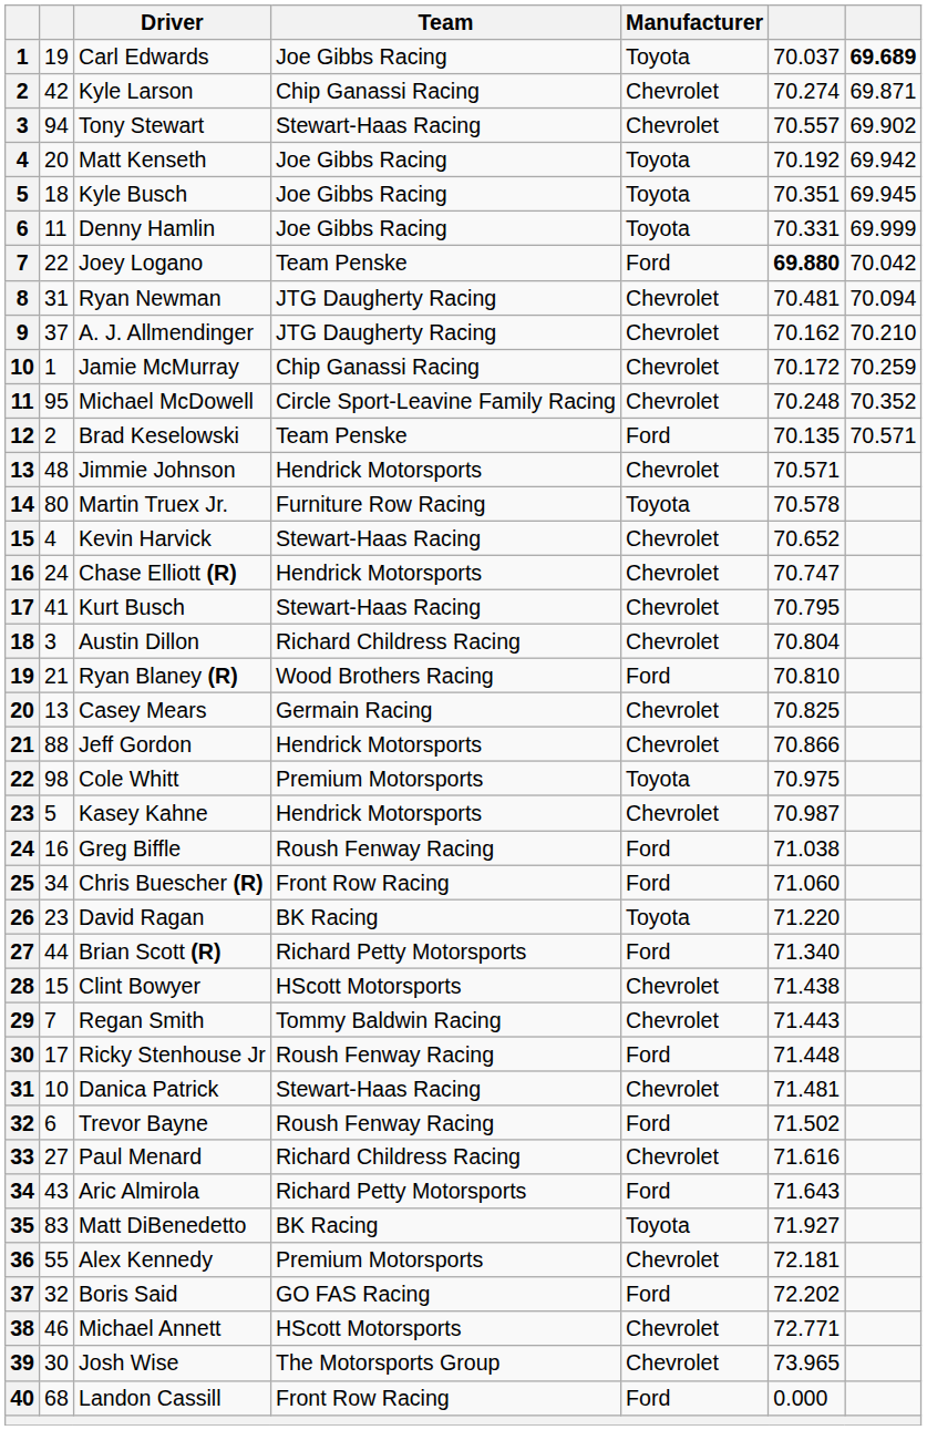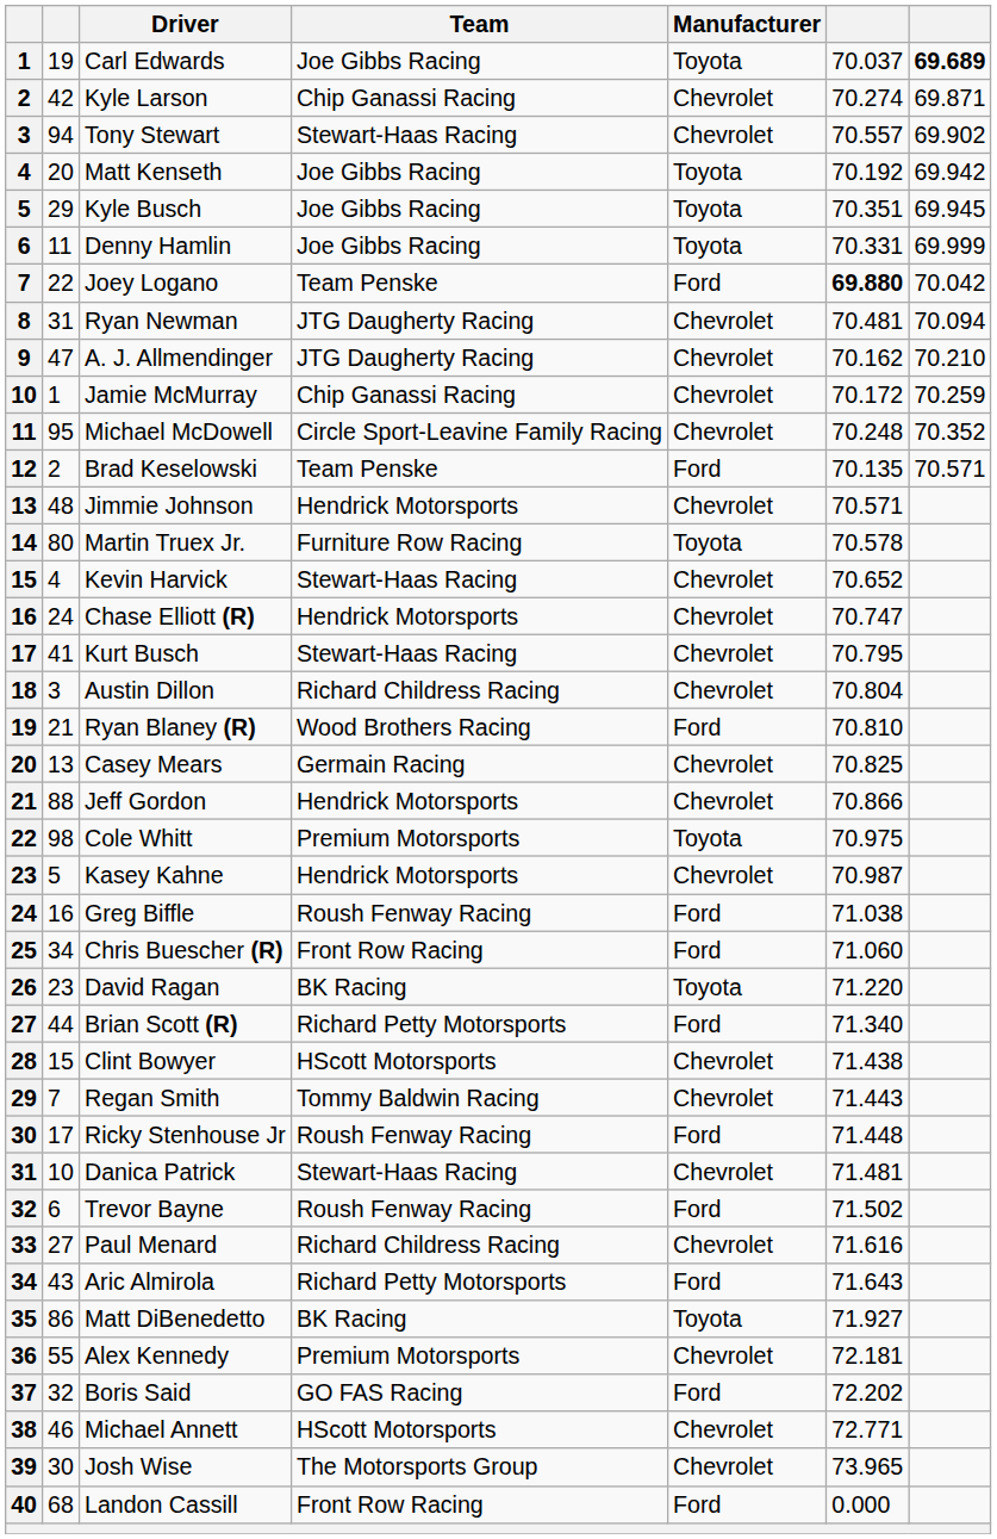 <table class="wikitable" style="font-size:95%">
 <tr>
 <th scope="col"></th>
 <th scope="col"></th>
 <th scope="col">Driver</th>
 <th scope="col">Team</th>
 <th scope="col">Manufacturer</th>
 <th scope="col"></th>
 <th scope="col"></th>
 </tr>
 <tr>
 <th scope="row">1</th>
 <td>19</td>
 <td>Carl Edwards</td>
 <td>Joe Gibbs Racing</td>
 <td>Toyota</td>
 <td>70.037</td>
 <td><strong>69.689</strong></td>
 </tr>
 <tr>
 <th scope="row">2</th>
 <td>42</td>
 <td>Kyle Larson</td>
 <td>Chip Ganassi Racing</td>
 <td>Chevrolet</td>
 <td>70.274</td>
 <td>69.871</td>
 </tr>
 <tr>
 <th scope="row">3</th>
 <td>94</td>
 <td>Tony Stewart</td>
 <td>Stewart-Haas Racing</td>
 <td>Chevrolet</td>
 <td>70.557</td>
 <td>69.902</td>
 </tr>
 <tr>
 <th scope="row">4</th>
 <td>20</td>
 <td>Matt Kenseth</td>
 <td>Joe Gibbs Racing</td>
 <td>Toyota</td>
 <td>70.192</td>
 <td>69.942</td>
 </tr>
 <tr>
 <th scope="row">5</th>
-<td>18</td>
+<td>29</td>
 <td>Kyle Busch</td>
 <td>Joe Gibbs Racing</td>
 <td>Toyota</td>
 <td>70.351</td>
 <td>69.945</td>
 </tr>
 <tr>
 <th scope="row">6</th>
 <td>11</td>
 <td>Denny Hamlin</td>
 <td>Joe Gibbs Racing</td>
 <td>Toyota</td>
 <td>70.331</td>
 <td>69.999</td>
 </tr>
 <tr>
 <th scope="row">7</th>
 <td>22</td>
 <td>Joey Logano</td>
 <td>Team Penske</td>
 <td>Ford</td>
 <td><strong>69.880</strong></td>
 <td>70.042</td>
 </tr>
 <tr>
 <th scope="row">8</th>
 <td>31</td>
 <td>Ryan Newman</td>
 <td>JTG Daugherty Racing</td>
 <td>Chevrolet</td>
 <td>70.481</td>
 <td>70.094</td>
 </tr>
 <tr>
 <th scope="row">9</th>
-<td>37</td>
+<td>47</td>
 <td>A. J. Allmendinger</td>
 <td>JTG Daugherty Racing</td>
 <td>Chevrolet</td>
 <td>70.162</td>
 <td>70.210</td>
 </tr>
 <tr>
 <th scope="row">10</th>
 <td>1</td>
 <td>Jamie McMurray</td>
 <td>Chip Ganassi Racing</td>
 <td>Chevrolet</td>
 <td>70.172</td>
 <td>70.259</td>
 </tr>
 <tr>
 <th scope="row">11</th>
 <td>95</td>
 <td>Michael McDowell</td>
 <td>Circle Sport-Leavine Family Racing</td>
 <td>Chevrolet</td>
 <td>70.248</td>
 <td>70.352</td>
 </tr>
 <tr>
 <th scope="row">12</th>
 <td>2</td>
 <td>Brad Keselowski</td>
 <td>Team Penske</td>
 <td>Ford</td>
 <td>70.135</td>
 <td>70.571</td>
 </tr>
 <tr>
 <th scope="row">13</th>
 <td>48</td>
 <td>Jimmie Johnson</td>
 <td>Hendrick Motorsports</td>
 <td>Chevrolet</td>
 <td>70.571</td>
 <td></td>
 </tr>
 <tr>
 <th scope="row">14</th>
 <td>80</td>
 <td>Martin Truex Jr.</td>
 <td>Furniture Row Racing</td>
 <td>Toyota</td>
 <td>70.578</td>
 <td></td>
 </tr>
 <tr>
 <th scope="row">15</th>
 <td>4</td>
 <td>Kevin Harvick</td>
 <td>Stewart-Haas Racing</td>
 <td>Chevrolet</td>
 <td>70.652</td>
 <td></td>
 </tr>
 <tr>
 <th scope="row">16</th>
 <td>24</td>
 <td>Chase Elliott <strong>(R)</strong></td>
 <td>Hendrick Motorsports</td>
 <td>Chevrolet</td>
 <td>70.747</td>
 <td></td>
 </tr>
 <tr>
 <th scope="row">17</th>
 <td>41</td>
 <td>Kurt Busch</td>
 <td>Stewart-Haas Racing</td>
 <td>Chevrolet</td>
 <td>70.795</td>
 <td></td>
 </tr>
 <tr>
 <th scope="row">18</th>
 <td>3</td>
 <td>Austin Dillon</td>
 <td>Richard Childress Racing</td>
 <td>Chevrolet</td>
 <td>70.804</td>
 <td></td>
 </tr>
 <tr>
 <th scope="row">19</th>
 <td>21</td>
 <td>Ryan Blaney <strong>(R)</strong></td>
 <td>Wood Brothers Racing</td>
 <td>Ford</td>
 <td>70.810</td>
 <td></td>
 </tr>
 <tr>
 <th scope="row">20</th>
 <td>13</td>
 <td>Casey Mears</td>
 <td>Germain Racing</td>
 <td>Chevrolet</td>
 <td>70.825</td>
 <td></td>
 </tr>
 <tr>
 <th scope="row">21</th>
 <td>88</td>
 <td>Jeff Gordon</td>
 <td>Hendrick Motorsports</td>
 <td>Chevrolet</td>
 <td>70.866</td>
 <td></td>
 </tr>
 <tr>
 <th scope="row">22</th>
 <td>98</td>
 <td>Cole Whitt</td>
 <td>Premium Motorsports</td>
 <td>Toyota</td>
 <td>70.975</td>
 <td></td>
 </tr>
 <tr>
 <th scope="row">23</th>
 <td>5</td>
 <td>Kasey Kahne</td>
 <td>Hendrick Motorsports</td>
 <td>Chevrolet</td>
 <td>70.987</td>
 <td></td>
 </tr>
 <tr>
 <th scope="row">24</th>
 <td>16</td>
 <td>Greg Biffle</td>
 <td>Roush Fenway Racing</td>
 <td>Ford</td>
 <td>71.038</td>
 <td></td>
 </tr>
 <tr>
 <th scope="row">25</th>
 <td>34</td>
 <td>Chris Buescher <strong>(R)</strong></td>
 <td>Front Row Racing</td>
 <td>Ford</td>
 <td>71.060</td>
 <td></td>
 </tr>
 <tr>
 <th scope="row">26</th>
 <td>23</td>
 <td>David Ragan</td>
 <td>BK Racing</td>
 <td>Toyota</td>
 <td>71.220</td>
 <td></td>
 </tr>
 <tr>
 <th scope="row">27</th>
 <td>44</td>
 <td>Brian Scott <strong>(R)</strong></td>
 <td>Richard Petty Motorsports</td>
 <td>Ford</td>
 <td>71.340</td>
 <td></td>
 </tr>
 <tr>
 <th scope="row">28</th>
 <td>15</td>
 <td>Clint Bowyer</td>
 <td>HScott Motorsports</td>
 <td>Chevrolet</td>
 <td>71.438</td>
 <td></td>
 </tr>
 <tr>
 <th scope="row">29</th>
 <td>7</td>
 <td>Regan Smith</td>
 <td>Tommy Baldwin Racing</td>
 <td>Chevrolet</td>
 <td>71.443</td>
 <td></td>
 </tr>
 <tr>
 <th scope="row">30</th>
 <td>17</td>
 <td>Ricky Stenhouse Jr</td>
 <td>Roush Fenway Racing</td>
 <td>Ford</td>
 <td>71.448</td>
 <td></td>
 </tr>
 <tr>
 <th scope="row">31</th>
 <td>10</td>
 <td>Danica Patrick</td>
 <td>Stewart-Haas Racing</td>
 <td>Chevrolet</td>
 <td>71.481</td>
 <td></td>
 </tr>
 <tr>
 <th scope="row">32</th>
 <td>6</td>
 <td>Trevor Bayne</td>
 <td>Roush Fenway Racing</td>
 <td>Ford</td>
 <td>71.502</td>
 <td></td>
 </tr>
 <tr>
 <th scope="row">33</th>
 <td>27</td>
 <td>Paul Menard</td>
 <td>Richard Childress Racing</td>
 <td>Chevrolet</td>
 <td>71.616</td>
 <td></td>
 </tr>
 <tr>
 <th scope="row">34</th>
 <td>43</td>
 <td>Aric Almirola</td>
 <td>Richard Petty Motorsports</td>
 <td>Ford</td>
 <td>71.643</td>
 <td></td>
 </tr>
 <tr>
 <th scope="row">35</th>
-<td>83</td>
+<td>86</td>
 <td>Matt DiBenedetto</td>
 <td>BK Racing</td>
 <td>Toyota</td>
 <td>71.927</td>
 <td></td>
 </tr>
 <tr>
 <th scope="row">36</th>
 <td>55</td>
 <td>Alex Kennedy</td>
 <td>Premium Motorsports</td>
 <td>Chevrolet</td>
 <td>72.181</td>
 <td></td>
 </tr>
 <tr>
 <th scope="row">37</th>
 <td>32</td>
 <td>Boris Said</td>
 <td>GO FAS Racing</td>
 <td>Ford</td>
 <td>72.202</td>
 <td></td>
 </tr>
 <tr>
 <th scope="row">38</th>
 <td>46</td>
 <td>Michael Annett</td>
 <td>HScott Motorsports</td>
 <td>Chevrolet</td>
 <td>72.771</td>
 <td></td>
 </tr>
 <tr>
 <th scope="row">39</th>
 <td>30</td>
 <td>Josh Wise</td>
 <td>The Motorsports Group</td>
 <td>Chevrolet</td>
 <td>73.965</td>
 <td></td>
 </tr>
 <tr>
 <th scope="row">40</th>
 <td>68</td>
 <td>Landon Cassill</td>
 <td>Front Row Racing</td>
 <td>Ford</td>
 <td>0.000</td>
 <td></td>
 </tr>
 <tr class="sortbottom">
 <th colspan="7"></th>
 </tr>
 </table>
